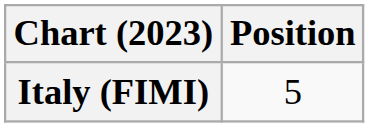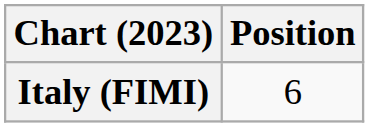 <table class="wikitable sortable plainrowheaders" style="text-align:center">
 <tr>
 <th scope="col">Chart (2023)</th>
 <th scope="col">Position</th>
 </tr>
 <tr>
 <th scope="row">Italy (FIMI)</th>
-<td>5</td>
+<td>6</td>
 </tr>
 </table>
